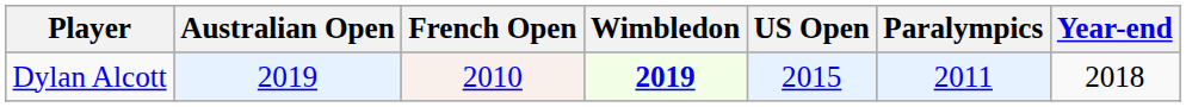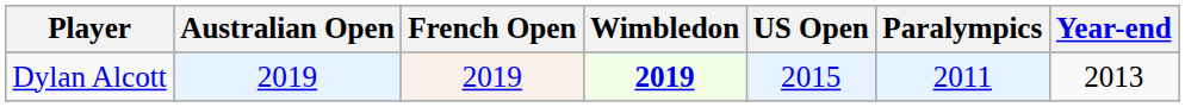 <table class="wikitable sortable" style="text-align:center">
 <tr>
 <th>Player</th>
 <th>Australian Open</th>
 <th>French Open</th>
 <th>Wimbledon</th>
 <th>US Open</th>
 <th>Paralympics</th>
 <th><a href='#'>Year-end</a></th>
 </tr>
 <tr>
 <td style="text-align:left;"> <a href='#'>Dylan Alcott</a></td>
 <td style="background: #e6f2ff;"><a href='#'>2019</a></td>
-<td style="background: #f9f0eb;"><a href='#'>2010</a></td>
+<td style="background: #f9f0eb;"><a href='#'>2019</a></td>
 <td style="background: #f2ffe6;"><strong><a href='#'>2019</a></strong></td>
 <td style="background: #e6f2ff;"><a href='#'>2015</a></td>
 <td style="background: #e6f2ff;"><a href='#'>2011</a></td>
-<td>2018</td>
+<td>2013</td>
 </tr>
 </table>
